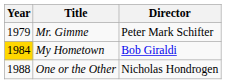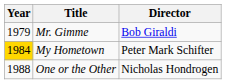 <table class="wikitable">
 <tr>
 <th>Year</th>
 <th>Title</th>
 <th>Director</th>
 </tr>
 <tr>
 <td>1979</td>
 <td><em>Mr. Gimme</em></td>
-<td>Peter Mark Schifter</td>
+<td><a href='#'>Bob Giraldi</a></td>
 </tr>
 <tr>
 <td style="background: gold;">1984</td>
 <td><em>My Hometown</em></td>
-<td><a href='#'>Bob Giraldi</a></td>
+<td>Peter Mark Schifter</td>
 </tr>
 <tr>
 <td>1988</td>
 <td><em>One or the Other</em></td>
 <td>Nicholas Hondrogen</td>
 </tr>
 </table>
